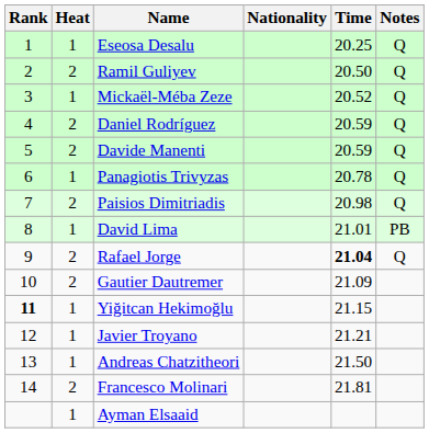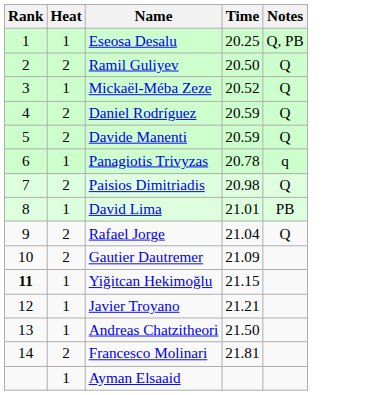 <table class="wikitable sortable" style="text-align:center">
 <tr>
 <th>Rank</th>
 <th>Heat</th>
 <th>Name</th>
-<th>Nationality</th>
 <th>Time</th>
 <th>Notes</th>
 </tr>
 <tr bgcolor=ccffcc>
 <td>1</td>
 <td>1</td>
 <td align=left><a href='#'>Eseosa Desalu</a></td>
-<td align=left></td>
 <td>20.25</td>
-<td>Q</td>
+<td>Q, PB</td>
 </tr>
 <tr bgcolor=ccffcc>
 <td>2</td>
 <td>2</td>
 <td align=left><a href='#'>Ramil Guliyev</a></td>
-<td align=left></td>
 <td>20.50</td>
 <td>Q</td>
 </tr>
 <tr bgcolor=ccffcc>
 <td>3</td>
 <td>1</td>
 <td align=left><a href='#'>Mickaël-Méba Zeze</a></td>
-<td align=left></td>
 <td>20.52</td>
 <td>Q</td>
 </tr>
 <tr bgcolor=ccffcc>
 <td>4</td>
 <td>2</td>
 <td align=left><a href='#'>Daniel Rodríguez</a></td>
-<td align=left></td>
 <td>20.59</td>
 <td>Q</td>
 </tr>
 <tr bgcolor=ccffcc>
 <td>5</td>
 <td>2</td>
 <td align=left><a href='#'>Davide Manenti</a></td>
-<td align=left></td>
 <td>20.59</td>
 <td>Q</td>
 </tr>
 <tr bgcolor=ccffcc>
 <td>6</td>
 <td>1</td>
 <td align=left><a href='#'>Panagiotis Trivyzas</a></td>
-<td align=left></td>
 <td>20.78</td>
-<td>Q</td>
+<td>q</td>
 </tr>
 <tr bgcolor=ddffdd>
 <td>7</td>
 <td>2</td>
 <td align=left><a href='#'>Paisios Dimitriadis</a></td>
-<td align=left></td>
 <td>20.98</td>
 <td>Q</td>
 </tr>
 <tr bgcolor=ddffdd>
 <td>8</td>
 <td>1</td>
 <td align=left><a href='#'>David Lima</a></td>
-<td align=left></td>
 <td>21.01</td>
 <td>PB</td>
 </tr>
 <tr>
 <td>9</td>
 <td>2</td>
 <td align=left><a href='#'>Rafael Jorge</a></td>
-<td align=left></td>
-<td><strong>21.04</strong></td>
+<td>21.04</td>
 <td>Q</td>
 </tr>
 <tr>
 <td>10</td>
 <td>2</td>
 <td align=left><a href='#'>Gautier Dautremer</a></td>
-<td align=left></td>
 <td>21.09</td>
 <td></td>
 </tr>
 <tr>
 <td><strong>11</strong></td>
 <td>1</td>
 <td align=left><a href='#'>Yiğitcan Hekimoğlu</a></td>
-<td align=left></td>
 <td>21.15</td>
 <td></td>
 </tr>
 <tr>
 <td>12</td>
 <td>1</td>
 <td align=left><a href='#'>Javier Troyano</a></td>
-<td align=left></td>
 <td>21.21</td>
 <td></td>
 </tr>
 <tr>
 <td>13</td>
 <td>1</td>
 <td align=left><a href='#'>Andreas Chatzitheori</a></td>
-<td align=left></td>
 <td>21.50</td>
 <td></td>
 </tr>
 <tr>
 <td>14</td>
 <td>2</td>
 <td align=left><a href='#'>Francesco Molinari</a></td>
-<td align=left></td>
 <td>21.81</td>
 <td></td>
 </tr>
 <tr>
 <td></td>
 <td>1</td>
 <td align=left><a href='#'>Ayman Elsaaid</a></td>
-<td align=left></td>
 <td></td>
 <td></td>
 </tr>
 </table>
